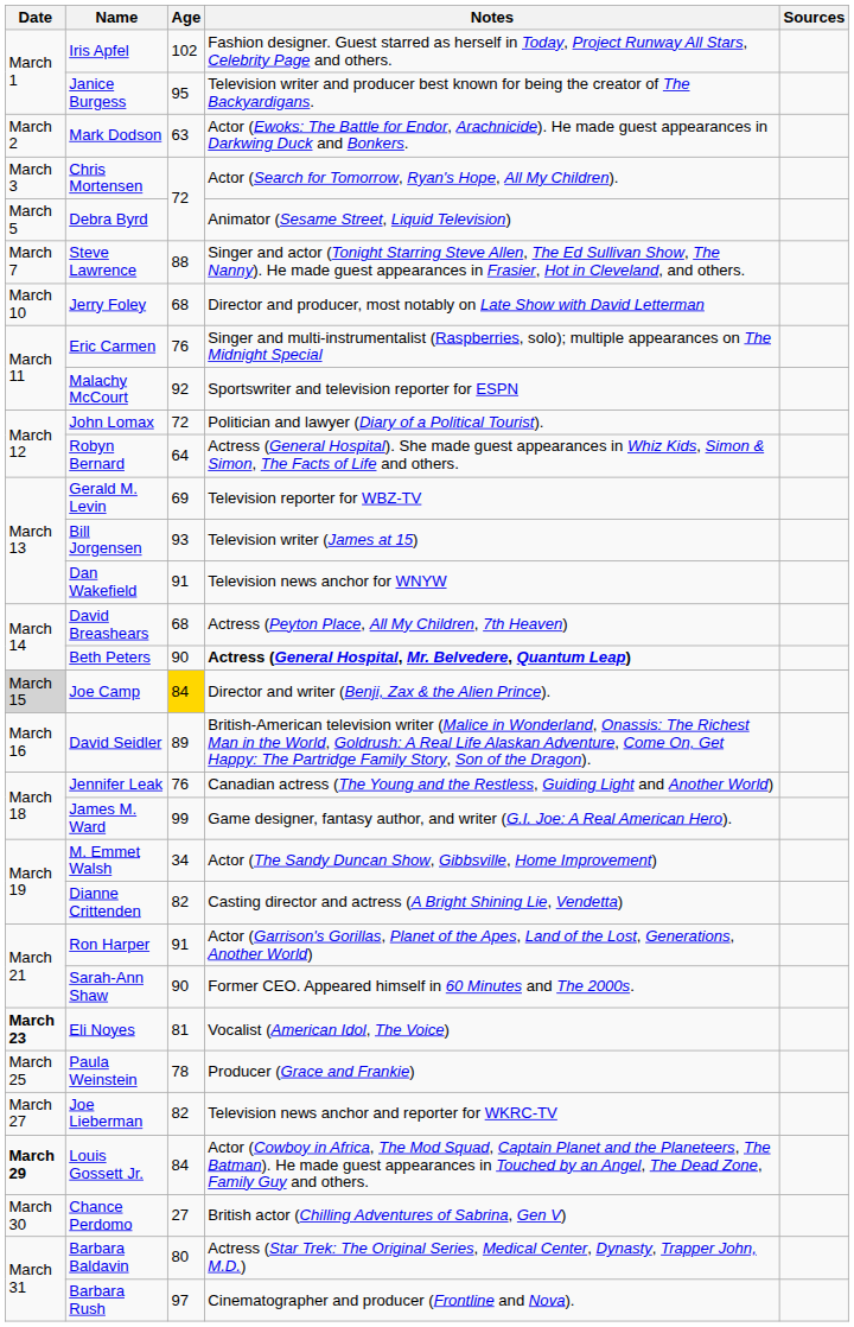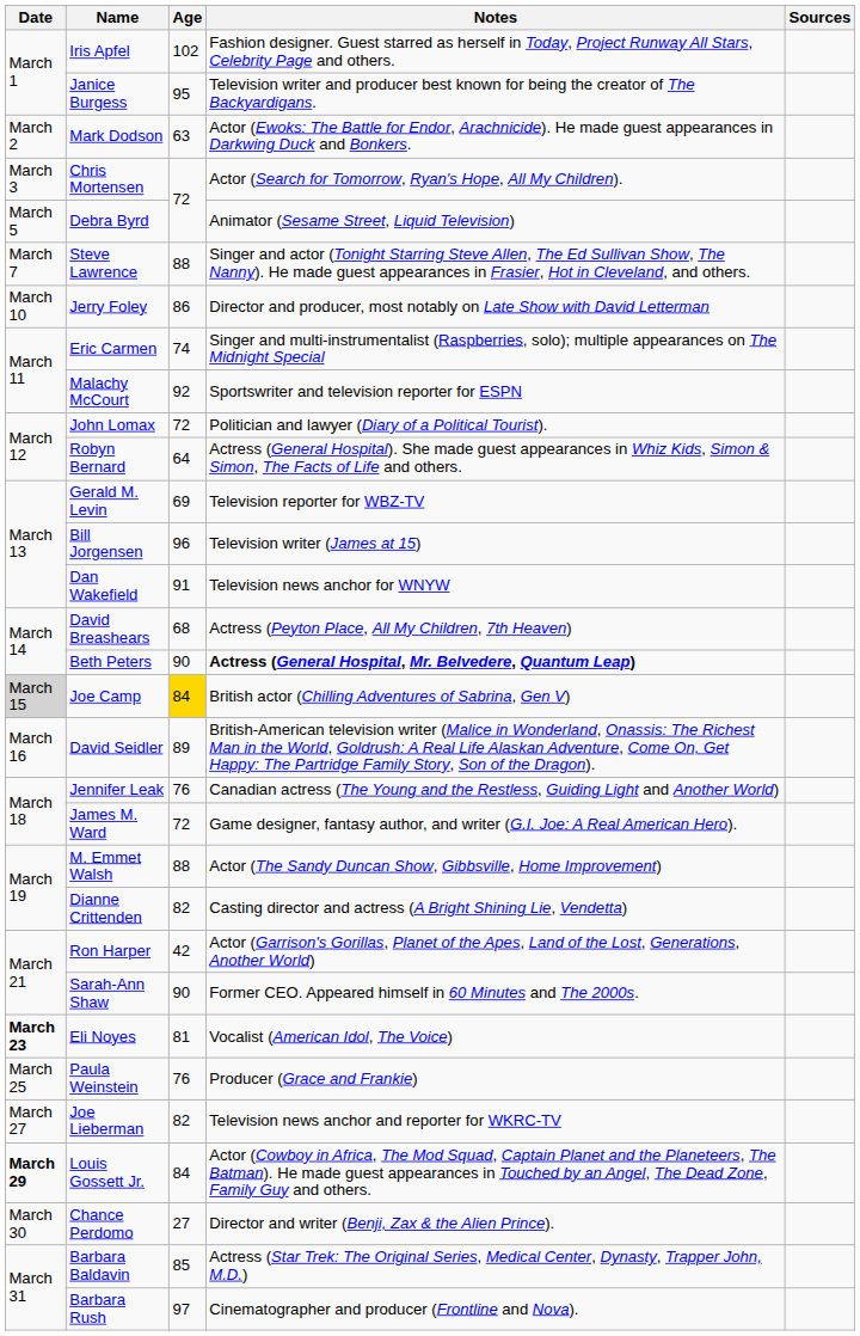 <table class="wikitable sortable">
 <tr>
 <th>Date</th>
 <th>Name</th>
 <th>Age</th>
 <th>Notes</th>
 <th>Sources</th>
 </tr>
 <tr>
 <td rowspan=2>March 1</td>
 <td><a href='#'>Iris Apfel</a></td>
 <td>102</td>
 <td>Fashion designer. Guest starred as herself in <em><a href='#'>Today</a></em>, <em><a href='#'>Project Runway All Stars</a></em>, <em><a href='#'>Celebrity Page</a></em> and others.</td>
 <td></td>
 </tr>
 <tr>
 <td><a href='#'>Janice Burgess</a></td>
 <td>95</td>
 <td>Television writer and producer best known for being the creator of <em><a href='#'>The Backyardigans</a></em>.</td>
 <td></td>
 </tr>
 <tr>
 <td>March 2</td>
 <td><a href='#'>Mark Dodson</a></td>
 <td>63</td>
 <td>Actor (<em><a href='#'>Ewoks: The Battle for Endor</a></em>, <em><a href='#'>Arachnicide</a></em>). He made guest appearances in <em><a href='#'>Darkwing Duck</a></em> and <em><a href='#'>Bonkers</a></em>.</td>
 <td></td>
 </tr>
 <tr>
 <td>March 3</td>
 <td><a href='#'>Chris Mortensen</a></td>
 <td rowspan=2>72</td>
 <td>Actor (<em><a href='#'>Search for Tomorrow</a></em>, <em><a href='#'>Ryan's Hope</a></em>, <em><a href='#'>All My Children</a></em>).</td>
 <td></td>
 </tr>
 <tr>
 <td>March 5</td>
 <td><a href='#'>Debra Byrd</a></td>
 <td>Animator (<em><a href='#'>Sesame Street</a></em>, <em><a href='#'>Liquid Television</a></em>)</td>
 <td></td>
 </tr>
 <tr>
 <td>March 7</td>
 <td><a href='#'>Steve Lawrence</a></td>
 <td>88</td>
 <td>Singer and actor (<em><a href='#'>Tonight Starring Steve Allen</a></em>, <em><a href='#'>The Ed Sullivan Show</a></em>, <em><a href='#'>The Nanny</a></em>). He made guest appearances in <em><a href='#'>Frasier</a></em>, <em><a href='#'>Hot in Cleveland</a></em>, and others.</td>
 <td></td>
 </tr>
 <tr>
 <td>March 10</td>
 <td><a href='#'>Jerry Foley</a></td>
-<td>68</td>
+<td>86</td>
 <td>Director and producer, most notably on <em><a href='#'>Late Show with David Letterman</a></em></td>
 <td></td>
 </tr>
 <tr>
 <td rowspan="2">March 11</td>
 <td><a href='#'>Eric Carmen</a></td>
-<td>76</td>
+<td>74</td>
 <td>Singer and multi-instrumentalist (<a href='#'>Raspberries</a>, solo); multiple appearances on <em><a href='#'>The Midnight Special</a></em></td>
 <td></td>
 </tr>
 <tr>
 <td><a href='#'>Malachy McCourt</a></td>
 <td>92</td>
 <td>Sportswriter and television reporter for <a href='#'>ESPN</a></td>
 <td></td>
 </tr>
 <tr>
 <td rowspan="2">March 12</td>
 <td><a href='#'>John Lomax</a></td>
 <td>72</td>
 <td>Politician and lawyer (<em><a href='#'>Diary of a Political Tourist</a></em>).</td>
 <td></td>
 </tr>
 <tr>
 <td><a href='#'>Robyn Bernard</a></td>
 <td>64</td>
 <td>Actress (<em><a href='#'>General Hospital</a></em>). She made guest appearances in <em><a href='#'>Whiz Kids</a></em>, <em><a href='#'>Simon & Simon</a></em>, <em><a href='#'>The Facts of Life</a></em> and others.</td>
 <td></td>
 </tr>
 <tr>
 <td rowspan="3">March 13</td>
 <td><a href='#'>Gerald M. Levin</a></td>
 <td>69</td>
 <td>Television reporter for <a href='#'>WBZ-TV</a></td>
 <td></td>
 </tr>
 <tr>
 <td><a href='#'>Bill Jorgensen</a></td>
-<td>93</td>
+<td>96</td>
 <td>Television writer (<em><a href='#'>James at 15</a></em>)</td>
 <td></td>
 </tr>
 <tr>
 <td><a href='#'>Dan Wakefield</a></td>
 <td>91</td>
 <td>Television news anchor for <a href='#'>WNYW</a></td>
 <td></td>
 </tr>
 <tr>
 <td rowspan="2">March 14</td>
 <td><a href='#'>David Breashears</a></td>
 <td>68</td>
 <td>Actress (<em><a href='#'>Peyton Place</a></em>, <em><a href='#'>All My Children</a></em>, <em><a href='#'>7th Heaven</a></em>)</td>
 <td></td>
 </tr>
 <tr>
 <td><a href='#'>Beth Peters</a></td>
 <td>90</td>
 <td><strong>Actress (<em><a href='#'>General Hospital</a></em>, <em><a href='#'>Mr. Belvedere</a></em>, <em><a href='#'>Quantum Leap</a></em>)</strong></td>
 <td></td>
 </tr>
 <tr>
 <td style="background: lightgrey;">March 15</td>
 <td><a href='#'>Joe Camp</a></td>
 <td style="background: gold;">84</td>
-<td>Director and writer (<em><a href='#'>Benji, Zax & the Alien Prince</a></em>).</td>
+<td>British actor (<em><a href='#'>Chilling Adventures of Sabrina</a></em>, <em><a href='#'>Gen V</a></em>)</td>
 <td></td>
 </tr>
 <tr>
 <td>March 16</td>
 <td><a href='#'>David Seidler</a></td>
 <td>89</td>
 <td>British-American television writer (<em><a href='#'>Malice in Wonderland</a></em>, <em><a href='#'>Onassis: The Richest Man in the World</a></em>, <em><a href='#'>Goldrush: A Real Life Alaskan Adventure</a></em>, <em><a href='#'>Come On, Get Happy: The Partridge Family Story</a></em>, <em><a href='#'>Son of the Dragon</a></em>).</td>
 <td></td>
 </tr>
 <tr>
 <td rowspan="2">March 18</td>
 <td><a href='#'>Jennifer Leak</a></td>
 <td>76</td>
 <td>Canadian actress (<em><a href='#'>The Young and the Restless</a></em>, <em><a href='#'>Guiding Light</a></em> and <em><a href='#'>Another World</a></em>)</td>
 <td></td>
 </tr>
 <tr>
 <td><a href='#'>James M. Ward</a></td>
-<td>99</td>
+<td>72</td>
 <td>Game designer, fantasy author, and writer (<em><a href='#'>G.I. Joe: A Real American Hero</a></em>).</td>
 <td></td>
 </tr>
 <tr>
 <td rowspan="2">March 19</td>
 <td><a href='#'>M. Emmet Walsh</a></td>
-<td>34</td>
+<td>88</td>
 <td>Actor (<em><a href='#'>The Sandy Duncan Show</a></em>, <em><a href='#'>Gibbsville</a></em>, <em><a href='#'>Home Improvement</a></em>)</td>
 <td></td>
 </tr>
 <tr>
 <td><a href='#'>Dianne Crittenden</a></td>
 <td>82</td>
 <td>Casting director and actress (<em><a href='#'>A Bright Shining Lie</a></em>, <em><a href='#'>Vendetta</a></em>)</td>
 <td></td>
 </tr>
 <tr>
 <td rowspan="2">March 21</td>
 <td><a href='#'>Ron Harper</a></td>
-<td>91</td>
+<td>42</td>
 <td>Actor (<em><a href='#'>Garrison's Gorillas</a></em>, <em><a href='#'>Planet of the Apes</a></em>, <em><a href='#'>Land of the Lost</a></em>, <em><a href='#'>Generations</a></em>, <em><a href='#'>Another World</a></em>)</td>
 <td></td>
 </tr>
 <tr>
 <td><a href='#'>Sarah-Ann Shaw</a></td>
 <td>90</td>
 <td>Former CEO. Appeared himself in <em><a href='#'>60 Minutes</a></em> and <em><a href='#'>The 2000s</a></em>.</td>
 <td></td>
 </tr>
 <tr>
 <td><strong>March 23</strong></td>
 <td><a href='#'>Eli Noyes</a></td>
 <td>81</td>
 <td>Vocalist (<em><a href='#'>American Idol</a></em>, <em><a href='#'>The Voice</a></em>)</td>
 <td></td>
 </tr>
 <tr>
 <td>March 25</td>
 <td><a href='#'>Paula Weinstein</a></td>
-<td>78</td>
+<td>76</td>
 <td>Producer (<em><a href='#'>Grace and Frankie</a></em>)</td>
 <td></td>
 </tr>
 <tr>
 <td>March 27</td>
 <td><a href='#'>Joe Lieberman</a></td>
 <td>82</td>
 <td>Television news anchor and reporter for <a href='#'>WKRC-TV</a></td>
 <td></td>
 </tr>
 <tr>
 <td><strong>March 29</strong></td>
 <td><a href='#'>Louis Gossett Jr.</a></td>
 <td>84</td>
 <td>Actor (<em><a href='#'>Cowboy in Africa</a></em>, <em><a href='#'>The Mod Squad</a></em>, <em><a href='#'>Captain Planet and the Planeteers</a></em>, <em><a href='#'>The Batman</a></em>). He made guest appearances in <em><a href='#'>Touched by an Angel</a></em>, <em><a href='#'>The Dead Zone</a></em>, <em><a href='#'>Family Guy</a></em> and others.</td>
 <td></td>
 </tr>
 <tr>
 <td>March 30</td>
 <td><a href='#'>Chance Perdomo</a></td>
 <td>27</td>
-<td>British actor (<em><a href='#'>Chilling Adventures of Sabrina</a></em>, <em><a href='#'>Gen V</a></em>)</td>
+<td>Director and writer (<em><a href='#'>Benji, Zax & the Alien Prince</a></em>).</td>
 <td></td>
 </tr>
 <tr>
 <td rowspan="2">March 31</td>
 <td><a href='#'>Barbara Baldavin</a></td>
-<td>80</td>
+<td>85</td>
 <td>Actress (<em><a href='#'>Star Trek: The Original Series</a></em>, <em><a href='#'>Medical Center</a></em>, <em><a href='#'>Dynasty</a></em>, <em><a href='#'>Trapper John, M.D.</a></em>)</td>
 <td></td>
 </tr>
 <tr>
 <td><a href='#'>Barbara Rush</a></td>
 <td>97</td>
 <td>Cinematographer and producer (<em><a href='#'>Frontline</a></em> and <em><a href='#'>Nova</a></em>).</td>
 <td></td>
 </tr>
 </table>
